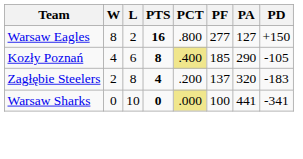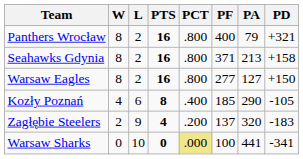 <table class="wikitable" border="1">
 <tr style="background:#efefef;">
 <th>Team</th>
 <th>W</th>
 <th>L</th>
 <th>PTS</th>
 <th>PCT</th>
 <th>PF</th>
 <th>PA</th>
 <th>PD</th>
+</tr>
+<tr style="text-align:center;">
+<td align="left"><a href='#'>Panthers Wrocław</a></td>
+<td>8</td>
+<td>2</td>
+<td><strong>16</strong></td>
+<td>.800</td>
+<td>400</td>
+<td>79</td>
+<td>+321</td>
+</tr>
+<tr style="text-align:center;">
+<td align="left"><a href='#'>Seahawks Gdynia</a></td>
+<td>8</td>
+<td>2</td>
+<td><strong>16</strong></td>
+<td>.800</td>
+<td>371</td>
+<td>213</td>
+<td>+158</td>
 </tr>
 <tr style="text-align:center;">
 <td align="left"><a href='#'>Warsaw Eagles</a></td>
 <td>8</td>
 <td>2</td>
 <td><strong>16</strong></td>
 <td>.800</td>
 <td>277</td>
 <td>127</td>
 <td>+150</td>
 </tr>
 <tr style="text-align:center;">
 <td align="left"><a href='#'>Kozły Poznań</a></td>
 <td>4</td>
 <td>6</td>
 <td><strong>8</strong></td>
-<td style="background: khaki;">.400</td>
+<td>.400</td>
 <td>185</td>
 <td>290</td>
 <td>-105</td>
 </tr>
 <tr style="text-align:center;">
 <td align="left"><a href='#'>Zagłębie Steelers</a></td>
 <td>2</td>
-<td>8</td>
+<td>9</td>
 <td><strong>4</strong></td>
 <td>.200</td>
 <td>137</td>
 <td>320</td>
 <td>-183</td>
 </tr>
 <tr style="text-align:center;">
 <td align="left"><a href='#'>Warsaw Sharks</a></td>
 <td>0</td>
 <td>10</td>
 <td><strong>0</strong></td>
 <td style="background: khaki;">.000</td>
 <td>100</td>
 <td>441</td>
 <td>-341</td>
 </tr>
 </table>
